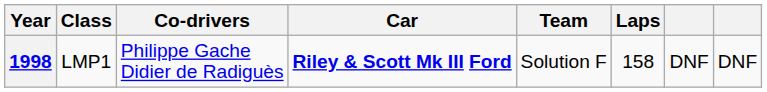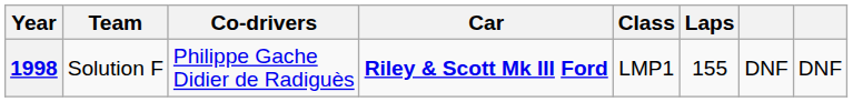 <table class="wikitable" style="text-align:center; font-size:90%">
 <tr>
 <th>Year</th>
-<th>Class</th>
+<th>Team</th>
 <th>Co-drivers</th>
 <th>Car</th>
-<th>Team</th>
+<th>Class</th>
 <th>Laps</th>
 <th></th>
 <th></th>
 </tr>
 <tr>
 <th><a href='#'>1998</a></th>
-<td>LMP1</td>
+<td align="left"> Solution F</td>
 <td align="left"> <a href='#'>Philippe Gache</a><br> <a href='#'>Didier de Radiguès</a></td>
 <td align="left"><strong><a href='#'>Riley & Scott Mk III</a> <a href='#'>Ford</a></strong></td>
-<td align="left"> Solution F</td>
-<td>158</td>
+<td>LMP1</td>
+<td>155</td>
 <td>DNF</td>
 <td>DNF</td>
 </tr>
 </table>
